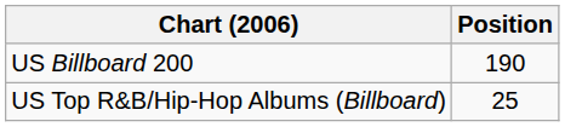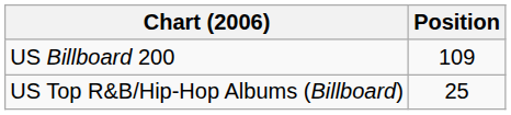 <table class="wikitable sortable">
 <tr>
 <th>Chart (2006)</th>
 <th>Position</th>
 </tr>
 <tr>
 <td>US <em>Billboard</em> 200</td>
-<td style="text-align:center;">190</td>
+<td style="text-align:center;">109</td>
 </tr>
 <tr>
 <td>US Top R&B/Hip-Hop Albums (<em>Billboard</em>)</td>
 <td style="text-align:center;">25</td>
 </tr>
 </table>
